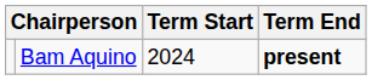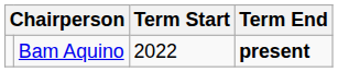 <table class="wikitable collapsible sortable">
 <tr>
 <th colspan="2">Chairperson</th>
 <th>Term Start</th>
 <th>Term End</th>
 </tr>
 <tr>
 <td></td>
 <td><a href='#'>Bam Aquino</a></td>
-<td>2024</td>
+<td>2022</td>
 <td><strong>present</strong></td>
 </tr>
 </table>
